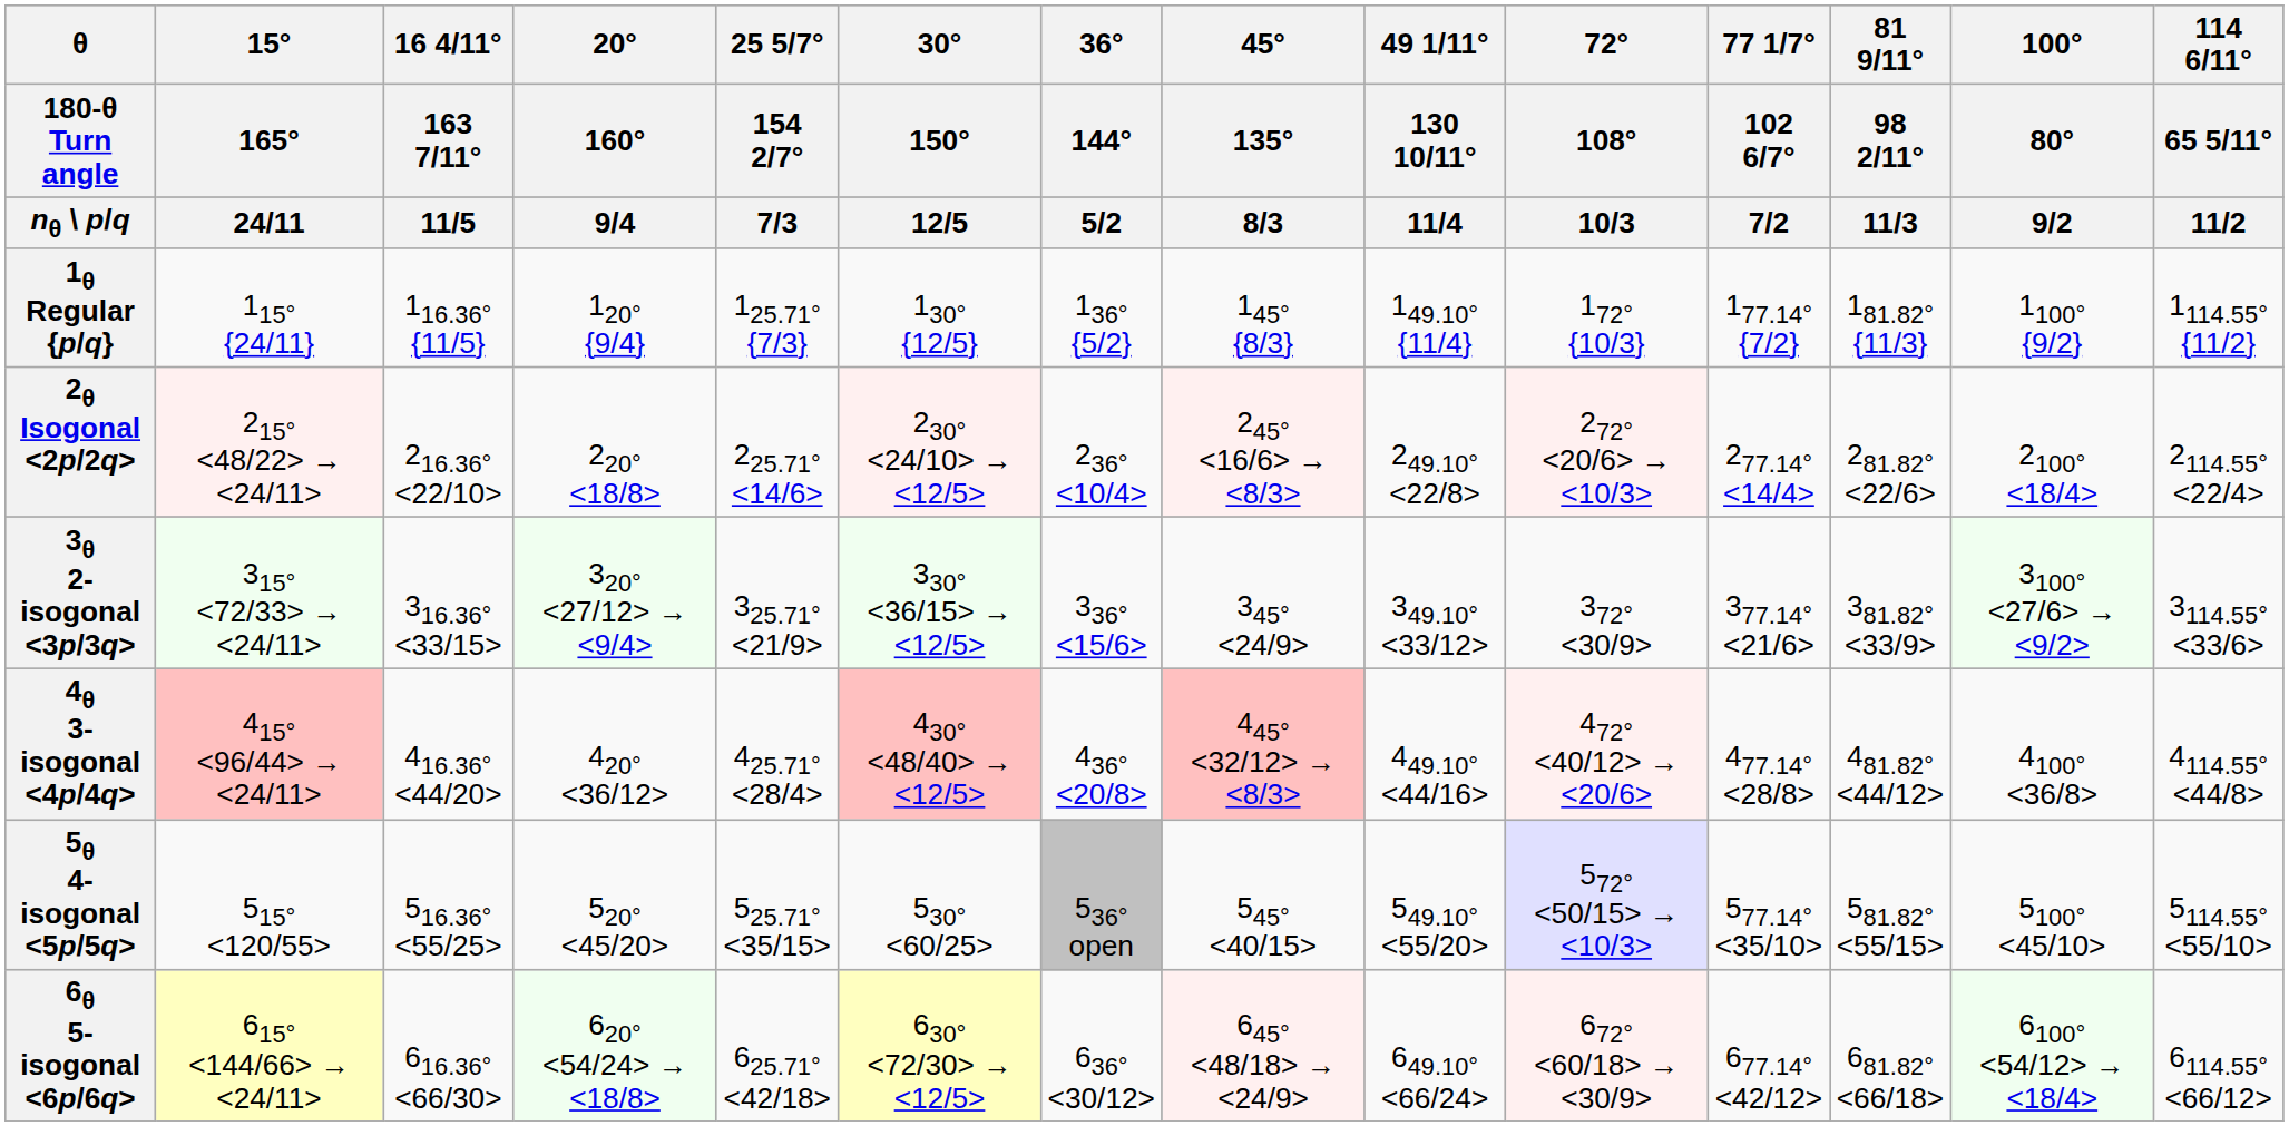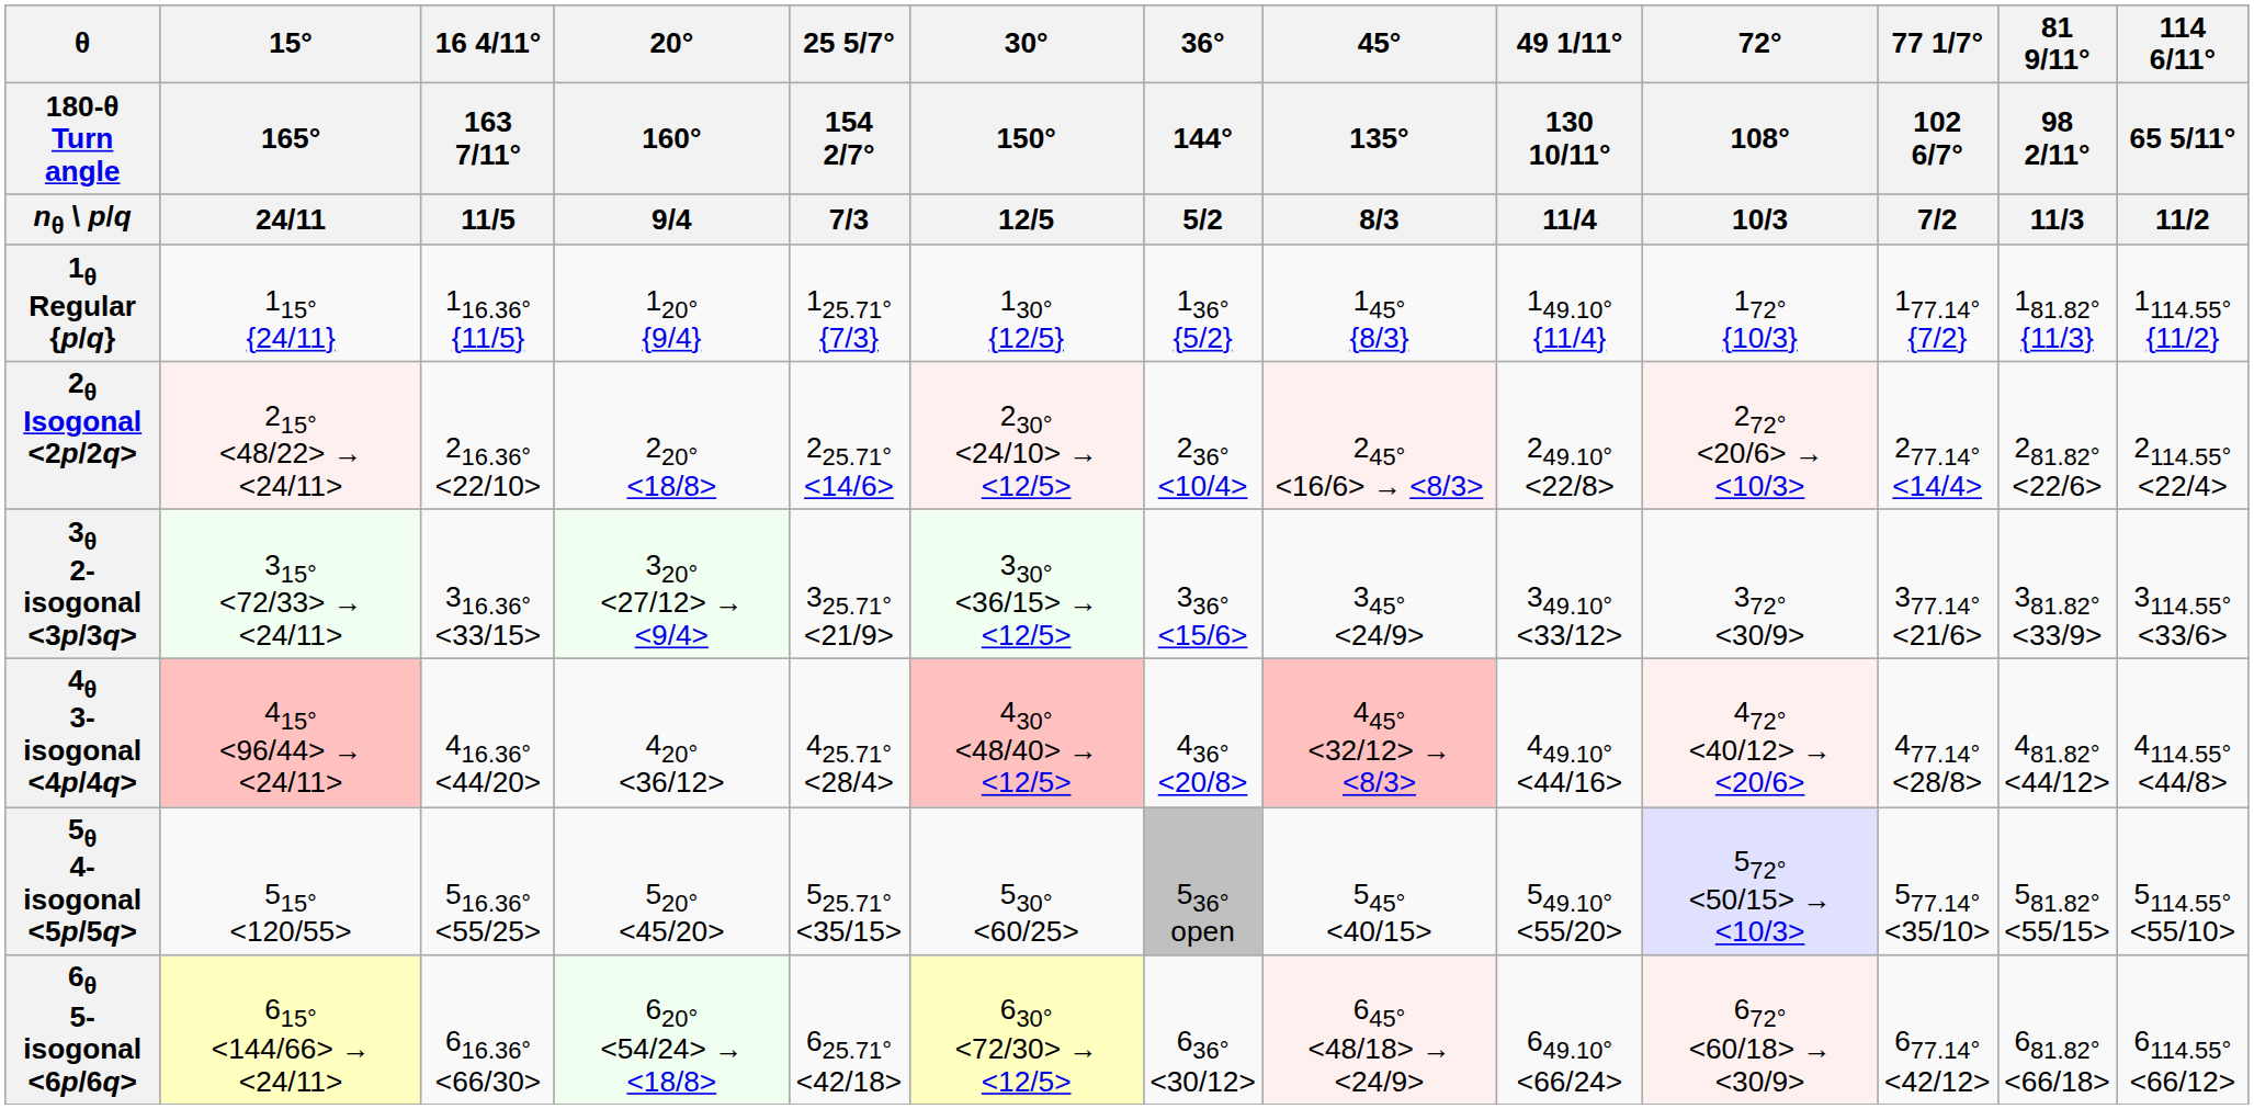 <table class=wikitable>
 <tr>
 <th>θ</th>
 <th>15°</th>
 <th>16 4/11°</th>
 <th>20°</th>
 <th>25 5/7°</th>
 <th>30°</th>
 <th>36°</th>
 <th>45°</th>
 <th>49 1/11°</th>
 <th>72°</th>
 <th>77 1/7°</th>
 <th>81 9/11°</th>
-<th>100°</th>
 <th>114 6/11°</th>
 </tr>
 <tr>
 <th>180-θ<br><a href='#'>Turn angle</a></th>
 <th>165°</th>
 <th>163 7/11°</th>
 <th>160°</th>
 <th>154 2/7°</th>
 <th>150°</th>
 <th>144°</th>
 <th>135°</th>
 <th>130 10/11°</th>
 <th>108°</th>
 <th>102 6/7°</th>
 <th>98 2/11°</th>
-<th>80°</th>
 <th>65 5/11°</th>
 </tr>
 <tr>
 <th><em>n</em><sub>θ</sub> \ <em>p</em>/<em>q</em></th>
 <th>24/11</th>
 <th>11/5</th>
 <th>9/4</th>
 <th>7/3</th>
 <th>12/5</th>
 <th>5/2</th>
 <th>8/3</th>
 <th>11/4</th>
 <th>10/3</th>
 <th>7/2</th>
 <th>11/3</th>
-<th>9/2</th>
 <th>11/2</th>
 </tr>
 <tr align=center valign=bottom>
 <th valign=top>1<sub>θ</sub><br>Regular<br>{<em>p</em>/<em>q</em>}</th>
 <td><br>1<sub>15°</sub><br><a href='#'>{24/11}</a></td>
 <td><br>1<sub>16.36°</sub><br><a href='#'>{11/5}</a></td>
 <td><br>1<sub>20°</sub><br><a href='#'>{9/4}</a></td>
 <td><br>1<sub>25.71°</sub><br><a href='#'>{7/3}</a></td>
 <td><br>1<sub>30°</sub><br><a href='#'>{12/5}</a></td>
 <td><br>1<sub>36°</sub><br><a href='#'>{5/2}</a></td>
 <td><br>1<sub>45°</sub><br><a href='#'>{8/3}</a></td>
 <td><br>1<sub>49.10°</sub><br><a href='#'>{11/4}</a></td>
 <td><br>1<sub>72°</sub><br><a href='#'>{10/3}</a></td>
 <td><br>1<sub>77.14°</sub><br><a href='#'>{7/2}</a></td>
 <td><br>1<sub>81.82°</sub><br><a href='#'>{11/3}</a></td>
-<td><br>1<sub>100°</sub><br><a href='#'>{9/2}</a></td>
 <td><br>1<sub>114.55°</sub><br><a href='#'>{11/2}</a></td>
 </tr>
 <tr align=center valign=bottom>
 <th valign=top>2<sub>θ</sub><br><a href='#'>Isogonal</a><br><2<em>p</em>/2<em>q</em>></th>
 <td BGCOLOR="#fff0f0"><br>2<sub>15°</sub><br><48/22> → <24/11></td>
 <td><br>2<sub>16.36°</sub><br><22/10></td>
 <td><br>2<sub>20°</sub><br><a href='#'><18/8></a></td>
 <td><br>2<sub>25.71°</sub><br><a href='#'><14/6></a></td>
 <td BGCOLOR="#fff0f0"><br>2<sub>30°</sub><br><24/10> → <a href='#'><12/5></a></td>
 <td><br>2<sub>36°</sub><br><a href='#'><10/4></a></td>
 <td BGCOLOR="#fff0f0"><br>2<sub>45°</sub><br><16/6> → <a href='#'><8/3></a></td>
 <td><br>2<sub>49.10°</sub><br><22/8></td>
 <td BGCOLOR="#fff0f0"><br>2<sub>72°</sub><br><20/6> → <a href='#'><10/3></a></td>
 <td><br>2<sub>77.14°</sub><br><a href='#'><14/4></a></td>
 <td><br>2<sub>81.82°</sub><br><22/6></td>
-<td><br>2<sub>100°</sub><br><a href='#'><18/4></a></td>
 <td><br>2<sub>114.55°</sub><br><22/4></td>
 </tr>
 <tr align=center valign=bottom>
 <th valign=top>3<sub>θ</sub><br>2-isogonal<br><3<em>p</em>/3<em>q</em>></th>
 <td BGCOLOR="#f0fff0"><br>3<sub>15°</sub><br><72/33> → <24/11></td>
 <td><br>3<sub>16.36°</sub><br><33/15></td>
 <td BGCOLOR="#f0fff0"><br>3<sub>20°</sub><br><27/12> → <a href='#'><9/4></a></td>
 <td><br>3<sub>25.71°</sub><br><21/9></td>
 <td BGCOLOR="#f0fff0"><br>3<sub>30°</sub><br><36/15> → <a href='#'><12/5></a></td>
 <td><br>3<sub>36°</sub><br><a href='#'><15/6></a></td>
 <td><br>3<sub>45°</sub><br><24/9></td>
 <td><br>3<sub>49.10°</sub><br><33/12></td>
 <td><br>3<sub>72°</sub><br><30/9></td>
 <td><br>3<sub>77.14°</sub><br><21/6></td>
 <td><br>3<sub>81.82°</sub><br><33/9></td>
-<td BGCOLOR="#f0fff0"><br>3<sub>100°</sub><br><27/6> → <a href='#'><9/2></a></td>
 <td><br>3<sub>114.55°</sub><br><33/6></td>
 </tr>
 <tr align=center valign=bottom>
 <th valign=top>4<sub>θ</sub><br>3-isogonal<br><4<em>p</em>/4<em>q</em>></th>
 <td BGCOLOR="#ffc0c0"><br>4<sub>15°</sub><br><96/44> → <24/11></td>
 <td><br>4<sub>16.36°</sub><br><44/20></td>
 <td><br>4<sub>20°</sub><br><36/12></td>
 <td><br>4<sub>25.71°</sub><br><28/4></td>
 <td BGCOLOR="#ffc0c0"><br>4<sub>30°</sub><br><48/40> → <a href='#'><12/5></a></td>
 <td><br>4<sub>36°</sub><br><a href='#'><20/8></a></td>
 <td BGCOLOR="#ffc0c0"><br>4<sub>45°</sub><br><32/12> → <a href='#'><8/3></a></td>
 <td><br>4<sub>49.10°</sub><br><44/16></td>
 <td BGCOLOR="#fff0f0"><br>4<sub>72°</sub><br><40/12> → <a href='#'><20/6></a></td>
 <td><br>4<sub>77.14°</sub><br><28/8></td>
 <td><br>4<sub>81.82°</sub><br><44/12></td>
-<td><br>4<sub>100°</sub><br><36/8></td>
 <td><br>4<sub>114.55°</sub><br><44/8></td>
 </tr>
 <tr align=center valign=bottom>
 <th valign=top>5<sub>θ</sub><br> 4-isogonal<br><5<em>p</em>/5<em>q</em>></th>
 <td><br>5<sub>15°</sub><br><120/55></td>
 <td><br>5<sub>16.36°</sub><br><55/25></td>
 <td><br>5<sub>20°</sub><br><45/20></td>
 <td><br>5<sub>25.71°</sub><br><35/15></td>
 <td><br>5<sub>30°</sub><br><60/25></td>
 <td BGCOLOR="#c0c0c0"><br>5<sub>36°</sub><br>open</td>
 <td><br>5<sub>45°</sub><br><40/15></td>
 <td><br>5<sub>49.10°</sub><br><55/20></td>
 <td BGCOLOR="#e0e0ff"><br>5<sub>72°</sub><br><50/15> → <a href='#'><10/3></a></td>
 <td><br>5<sub>77.14°</sub><br><35/10></td>
 <td><br>5<sub>81.82°</sub><br><55/15></td>
-<td><br>5<sub>100°</sub><br><45/10></td>
 <td><br>5<sub>114.55°</sub><br><55/10></td>
 </tr>
 <tr align=center valign=bottom>
 <th valign=top>6<sub>θ</sub><br> 5-isogonal<br><6<em>p</em>/6<em>q</em>></th>
 <td BGCOLOR="#ffffc0"><br>6<sub>15°</sub><br><144/66> → <24/11></td>
 <td><br>6<sub>16.36°</sub><br><66/30></td>
 <td BGCOLOR="#f0fff0"><br>6<sub>20°</sub><br><54/24> → <a href='#'><18/8></a></td>
 <td><br>6<sub>25.71°</sub><br><42/18></td>
 <td BGCOLOR="#ffffc0"><br>6<sub>30°</sub><br><72/30> → <a href='#'><12/5></a></td>
 <td><br>6<sub>36°</sub><br><30/12></td>
 <td BGCOLOR="#fff0f0"><br>6<sub>45°</sub><br><48/18> → <24/9></td>
 <td><br>6<sub>49.10°</sub><br><66/24></td>
 <td BGCOLOR="#fff0f0"><br>6<sub>72°</sub><br><60/18> → <30/9></td>
 <td><br>6<sub>77.14°</sub><br><42/12></td>
 <td><br>6<sub>81.82°</sub><br><66/18></td>
-<td BGCOLOR="#f0fff0"><br>6<sub>100°</sub><br><54/12> → <a href='#'><18/4></a></td>
 <td><br>6<sub>114.55°</sub><br><66/12></td>
 </tr>
 </table>
